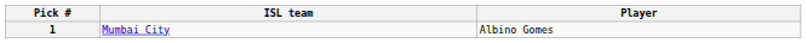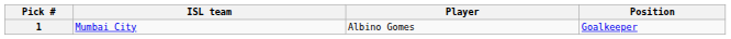 <table class="wikitable sortable" style="width:80%">
 <tr>
 <th width=7%>Pick #</th>
 <th width=28%>ISL team</th>
 <th width=24%>Player</th>
+<th width=15%>Position</th>
 </tr>
 <tr>
 <th>1</th>
 <td><a href='#'>Mumbai City</a></td>
 <td>Albino Gomes</td>
+<td><a href='#'>Goalkeeper</a></td>
 </tr>
 </table>
